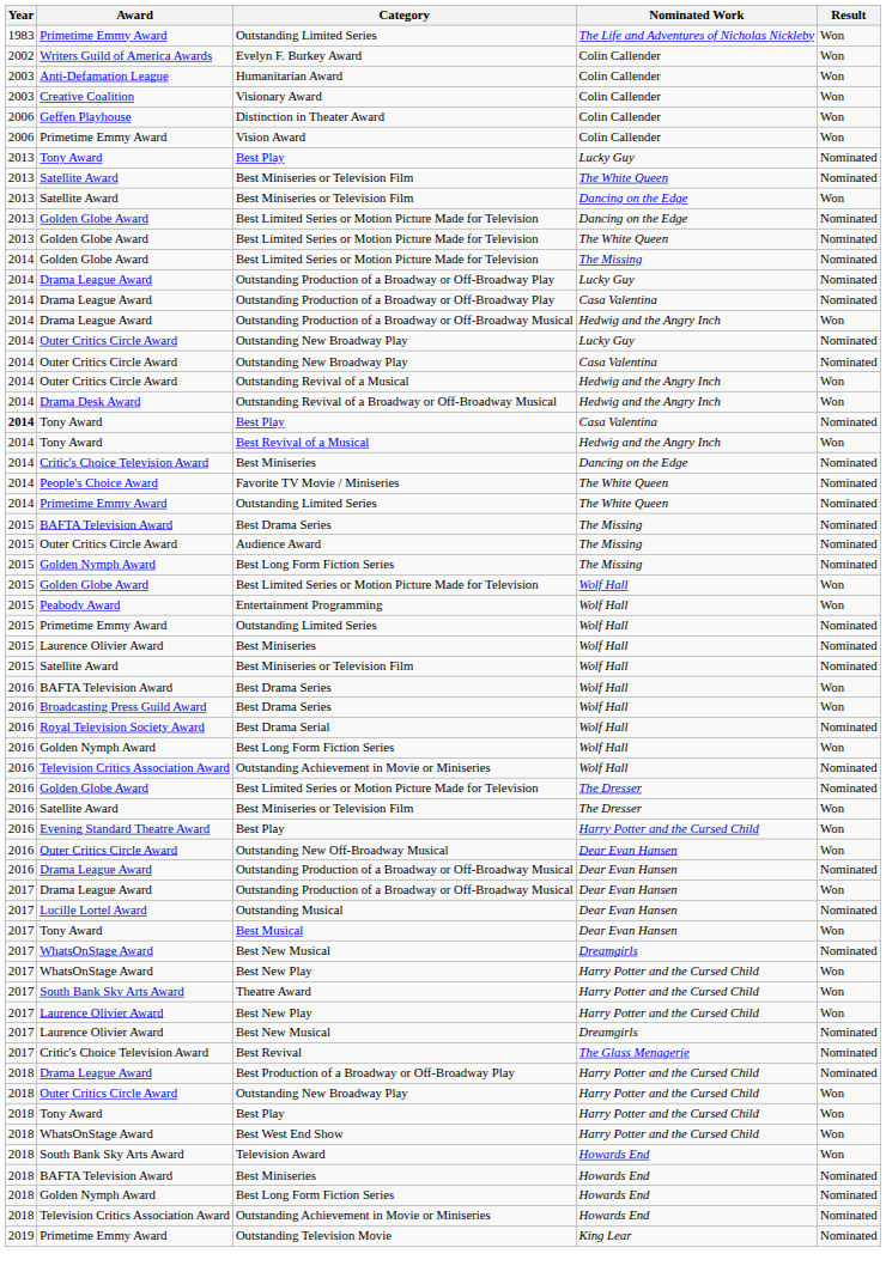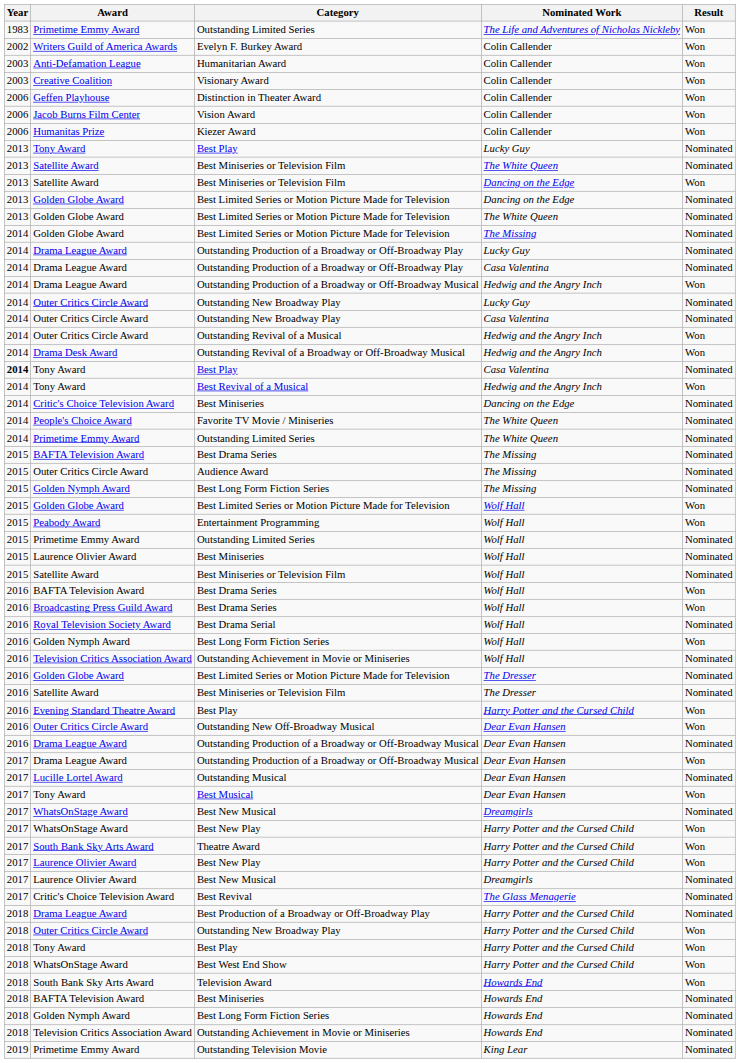 <table class="wikitable">
 <tr>
 <th>Year</th>
 <th>Award</th>
 <th>Category</th>
 <th>Nominated Work</th>
 <th>Result</th>
 </tr>
 <tr>
 <td>1983</td>
 <td><a href='#'>Primetime Emmy Award</a></td>
 <td>Outstanding Limited Series</td>
 <td><em><a href='#'>The Life and Adventures of Nicholas Nickleby</a></em></td>
 <td>Won</td>
 </tr>
 <tr>
 <td>2002</td>
 <td><a href='#'>Writers Guild of America Awards</a></td>
 <td>Evelyn F. Burkey Award</td>
 <td>Colin Callender</td>
 <td>Won</td>
 </tr>
 <tr>
 <td>2003</td>
 <td><a href='#'>Anti-Defamation League</a></td>
 <td>Humanitarian Award</td>
 <td>Colin Callender</td>
 <td>Won</td>
 </tr>
 <tr>
 <td>2003</td>
 <td><a href='#'>Creative Coalition</a></td>
 <td>Visionary Award</td>
 <td>Colin Callender</td>
 <td>Won</td>
 </tr>
 <tr>
 <td>2006</td>
 <td><a href='#'>Geffen Playhouse</a></td>
 <td>Distinction in Theater Award</td>
 <td>Colin Callender</td>
 <td>Won</td>
 </tr>
 <tr>
 <td>2006</td>
-<td>Primetime Emmy Award</td>
+<td><a href='#'>Jacob Burns Film Center</a></td>
 <td>Vision Award</td>
+<td>Colin Callender</td>
+<td>Won</td>
+</tr>
+<tr>
+<td>2006</td>
+<td><a href='#'>Humanitas Prize</a></td>
+<td>Kiezer Award</td>
 <td>Colin Callender</td>
 <td>Won</td>
 </tr>
 <tr>
 <td>2013</td>
 <td><a href='#'>Tony Award</a></td>
 <td><a href='#'>Best Play</a></td>
 <td><em>Lucky Guy</em></td>
 <td>Nominated</td>
 </tr>
 <tr>
 <td>2013</td>
 <td><a href='#'>Satellite Award</a></td>
 <td>Best Miniseries or Television Film</td>
 <td><em><a href='#'>The White Queen</a></em></td>
 <td>Nominated</td>
 </tr>
 <tr>
 <td>2013</td>
 <td>Satellite Award</td>
 <td>Best Miniseries or Television Film</td>
 <td><em><a href='#'>Dancing on the Edge</a></em></td>
 <td>Won</td>
 </tr>
 <tr>
 <td>2013</td>
 <td><a href='#'>Golden Globe Award</a></td>
 <td>Best Limited Series or Motion Picture Made for Television</td>
 <td><em>Dancing on the Edge</em></td>
 <td>Nominated</td>
 </tr>
 <tr>
 <td>2013</td>
 <td>Golden Globe Award</td>
 <td>Best Limited Series or Motion Picture Made for Television</td>
 <td><em>The White Queen</em></td>
 <td>Nominated</td>
 </tr>
 <tr>
 <td>2014</td>
 <td>Golden Globe Award</td>
 <td>Best Limited Series or Motion Picture Made for Television</td>
 <td><em><a href='#'>The Missing</a></em></td>
 <td>Nominated</td>
 </tr>
 <tr>
 <td>2014</td>
 <td><a href='#'>Drama League Award</a></td>
 <td>Outstanding Production of a Broadway or Off-Broadway Play</td>
 <td><em>Lucky Guy</em></td>
 <td>Nominated</td>
 </tr>
 <tr>
 <td>2014</td>
 <td>Drama League Award</td>
 <td>Outstanding Production of a Broadway or Off-Broadway Play</td>
 <td><em>Casa Valentina</em></td>
 <td>Nominated</td>
 </tr>
 <tr>
 <td>2014</td>
 <td>Drama League Award</td>
 <td>Outstanding Production of a Broadway or Off-Broadway Musical</td>
 <td><em>Hedwig and the Angry Inch</em></td>
 <td>Won</td>
 </tr>
 <tr>
 <td>2014</td>
 <td><a href='#'>Outer Critics Circle Award</a></td>
 <td>Outstanding New Broadway Play</td>
 <td><em>Lucky Guy</em></td>
 <td>Nominated</td>
 </tr>
 <tr>
 <td>2014</td>
 <td>Outer Critics Circle Award</td>
 <td>Outstanding New Broadway Play</td>
 <td><em>Casa Valentina</em></td>
 <td>Nominated</td>
 </tr>
 <tr>
 <td>2014</td>
 <td>Outer Critics Circle Award</td>
 <td>Outstanding Revival of a Musical</td>
 <td><em>Hedwig and the Angry Inch</em></td>
 <td>Won</td>
 </tr>
 <tr>
 <td>2014</td>
 <td><a href='#'>Drama Desk Award</a></td>
 <td>Outstanding Revival of a Broadway or Off-Broadway Musical</td>
 <td><em>Hedwig and the Angry Inch</em></td>
 <td>Won</td>
 </tr>
 <tr>
 <td><strong>2014</strong></td>
 <td>Tony Award</td>
 <td><a href='#'>Best Play</a></td>
 <td><em>Casa Valentina</em></td>
 <td>Nominated</td>
 </tr>
 <tr>
 <td>2014</td>
 <td>Tony Award</td>
 <td><a href='#'>Best Revival of a Musical</a></td>
 <td><em>Hedwig and the Angry Inch</em></td>
 <td>Won</td>
 </tr>
 <tr>
 <td>2014</td>
 <td><a href='#'>Critic's Choice Television Award</a></td>
 <td>Best Miniseries</td>
 <td><em>Dancing on the Edge</em></td>
 <td>Nominated</td>
 </tr>
 <tr>
 <td>2014</td>
 <td><a href='#'>People's Choice Award</a></td>
 <td>Favorite TV Movie / Miniseries</td>
 <td><em>The White Queen</em></td>
 <td>Nominated</td>
 </tr>
 <tr>
 <td>2014</td>
 <td><a href='#'>Primetime Emmy Award</a></td>
 <td>Outstanding Limited Series</td>
 <td><em>The White Queen</em></td>
 <td>Nominated</td>
 </tr>
 <tr>
 <td>2015</td>
 <td><a href='#'>BAFTA Television Award</a></td>
 <td>Best Drama Series</td>
 <td><em>The Missing</em></td>
 <td>Nominated</td>
 </tr>
 <tr>
 <td>2015</td>
 <td>Outer Critics Circle Award</td>
 <td>Audience Award</td>
 <td><em>The Missing</em></td>
 <td>Nominated</td>
 </tr>
 <tr>
 <td>2015</td>
 <td><a href='#'>Golden Nymph Award</a></td>
 <td>Best Long Form Fiction Series</td>
 <td><em>The Missing</em></td>
 <td>Nominated</td>
 </tr>
 <tr>
 <td>2015</td>
 <td><a href='#'>Golden Globe Award</a></td>
 <td>Best Limited Series or Motion Picture Made for Television</td>
 <td><em><a href='#'>Wolf Hall</a></em></td>
 <td>Won</td>
 </tr>
 <tr>
 <td>2015</td>
 <td><a href='#'>Peabody Award</a></td>
 <td>Entertainment Programming</td>
 <td><em>Wolf Hall</em></td>
 <td>Won</td>
 </tr>
 <tr>
 <td>2015</td>
 <td>Primetime Emmy Award</td>
 <td>Outstanding Limited Series</td>
 <td><em>Wolf Hall</em></td>
 <td>Nominated</td>
 </tr>
 <tr>
 <td>2015</td>
 <td>Laurence Olivier Award</td>
 <td>Best Miniseries</td>
 <td><em>Wolf Hall</em></td>
 <td>Nominated</td>
 </tr>
 <tr>
 <td>2015</td>
 <td>Satellite Award</td>
 <td>Best Miniseries or Television Film</td>
 <td><em>Wolf Hall</em></td>
 <td>Nominated</td>
 </tr>
 <tr>
 <td>2016</td>
 <td>BAFTA Television Award</td>
 <td>Best Drama Series</td>
 <td><em>Wolf Hall</em></td>
 <td>Won</td>
 </tr>
 <tr>
 <td>2016</td>
 <td><a href='#'>Broadcasting Press Guild Award</a></td>
 <td>Best Drama Series</td>
 <td><em>Wolf Hall</em></td>
 <td>Won</td>
 </tr>
 <tr>
 <td>2016</td>
 <td><a href='#'>Royal Television Society Award</a></td>
 <td>Best Drama Serial</td>
 <td><em>Wolf Hall</em></td>
 <td>Nominated</td>
 </tr>
 <tr>
 <td>2016</td>
 <td>Golden Nymph Award</td>
 <td>Best Long Form Fiction Series</td>
 <td><em>Wolf Hall</em></td>
 <td>Won</td>
 </tr>
 <tr>
 <td>2016</td>
 <td><a href='#'>Television Critics Association Award</a></td>
 <td>Outstanding Achievement in Movie or Miniseries</td>
 <td><em>Wolf Hall</em></td>
 <td>Nominated</td>
 </tr>
 <tr>
 <td>2016</td>
 <td><a href='#'>Golden Globe Award</a></td>
 <td>Best Limited Series or Motion Picture Made for Television</td>
 <td><em><a href='#'>The Dresser</a></em></td>
 <td>Nominated</td>
 </tr>
 <tr>
 <td>2016</td>
 <td>Satellite Award</td>
 <td>Best Miniseries or Television Film</td>
 <td><em>The Dresser</em></td>
-<td>Won</td>
+<td>Nominated</td>
 </tr>
 <tr>
 <td>2016</td>
 <td><a href='#'>Evening Standard Theatre Award</a></td>
 <td>Best Play</td>
 <td><em><a href='#'>Harry Potter and the Cursed Child</a></em></td>
 <td>Won</td>
 </tr>
 <tr>
 <td>2016</td>
 <td><a href='#'>Outer Critics Circle Award</a></td>
 <td>Outstanding New Off-Broadway Musical</td>
 <td><em><a href='#'>Dear Evan Hansen</a></em></td>
 <td>Won</td>
 </tr>
 <tr>
 <td>2016</td>
 <td><a href='#'>Drama League Award</a></td>
 <td>Outstanding Production of a Broadway or Off-Broadway Musical</td>
 <td><em>Dear Evan Hansen</em></td>
 <td>Nominated</td>
 </tr>
 <tr>
 <td>2017</td>
 <td>Drama League Award</td>
 <td>Outstanding Production of a Broadway or Off-Broadway Musical</td>
 <td><em>Dear Evan Hansen</em></td>
 <td>Won</td>
 </tr>
 <tr>
 <td>2017</td>
 <td><a href='#'>Lucille Lortel Award</a></td>
 <td>Outstanding Musical</td>
 <td><em>Dear Evan Hansen</em></td>
 <td>Nominated</td>
 </tr>
 <tr>
 <td>2017</td>
 <td>Tony Award</td>
 <td><a href='#'>Best Musical</a></td>
 <td><em>Dear Evan Hansen</em></td>
 <td>Won</td>
 </tr>
 <tr>
 <td>2017</td>
 <td><a href='#'>WhatsOnStage Award</a></td>
 <td>Best New Musical</td>
 <td><em><a href='#'>Dreamgirls</a></em></td>
 <td>Nominated</td>
 </tr>
 <tr>
 <td>2017</td>
 <td>WhatsOnStage Award</td>
 <td>Best New Play</td>
 <td><em>Harry Potter and the Cursed Child</em></td>
 <td>Won</td>
 </tr>
 <tr>
 <td>2017</td>
 <td><a href='#'>South Bank Sky Arts Award</a></td>
 <td>Theatre Award</td>
 <td><em>Harry Potter and the Cursed Child</em></td>
 <td>Won</td>
 </tr>
 <tr>
 <td>2017</td>
 <td><a href='#'>Laurence Olivier Award</a></td>
 <td>Best New Play</td>
 <td><em>Harry Potter and the Cursed Child</em></td>
 <td>Won</td>
 </tr>
 <tr>
 <td>2017</td>
 <td>Laurence Olivier Award</td>
 <td>Best New Musical</td>
 <td><em>Dreamgirls</em></td>
 <td>Nominated</td>
 </tr>
 <tr>
 <td>2017</td>
 <td>Critic's Choice Television Award</td>
 <td>Best Revival</td>
 <td><em><a href='#'>The Glass Menagerie</a></em></td>
 <td>Nominated</td>
 </tr>
 <tr>
 <td>2018</td>
 <td><a href='#'>Drama League Award</a></td>
 <td>Best Production of a Broadway or Off-Broadway Play</td>
 <td><em>Harry Potter and the Cursed Child</em></td>
 <td>Nominated</td>
 </tr>
 <tr>
 <td>2018</td>
 <td><a href='#'>Outer Critics Circle Award</a></td>
 <td>Outstanding New Broadway Play</td>
 <td><em>Harry Potter and the Cursed Child</em></td>
 <td>Won</td>
 </tr>
 <tr>
 <td>2018</td>
 <td>Tony Award</td>
 <td>Best Play</td>
 <td><em>Harry Potter and the Cursed Child</em></td>
 <td>Won</td>
 </tr>
 <tr>
 <td>2018</td>
 <td>WhatsOnStage Award</td>
 <td>Best West End Show</td>
 <td><em>Harry Potter and the Cursed Child</em></td>
 <td>Won</td>
 </tr>
 <tr>
 <td>2018</td>
 <td>South Bank Sky Arts Award</td>
 <td>Television Award</td>
 <td><em><a href='#'>Howards End</a></em></td>
 <td>Won</td>
 </tr>
 <tr>
 <td>2018</td>
 <td>BAFTA Television Award</td>
 <td>Best Miniseries</td>
 <td><em>Howards End</em></td>
 <td>Nominated</td>
 </tr>
 <tr>
 <td>2018</td>
 <td>Golden Nymph Award</td>
 <td>Best Long Form Fiction Series</td>
 <td><em>Howards End</em></td>
 <td>Nominated</td>
 </tr>
 <tr>
 <td>2018</td>
 <td>Television Critics Association Award</td>
 <td>Outstanding Achievement in Movie or Miniseries</td>
 <td><em>Howards End</em></td>
 <td>Nominated</td>
 </tr>
 <tr>
 <td>2019</td>
 <td>Primetime Emmy Award</td>
 <td>Outstanding Television Movie</td>
 <td><em>King Lear</em></td>
 <td>Nominated</td>
 </tr>
 </table>
